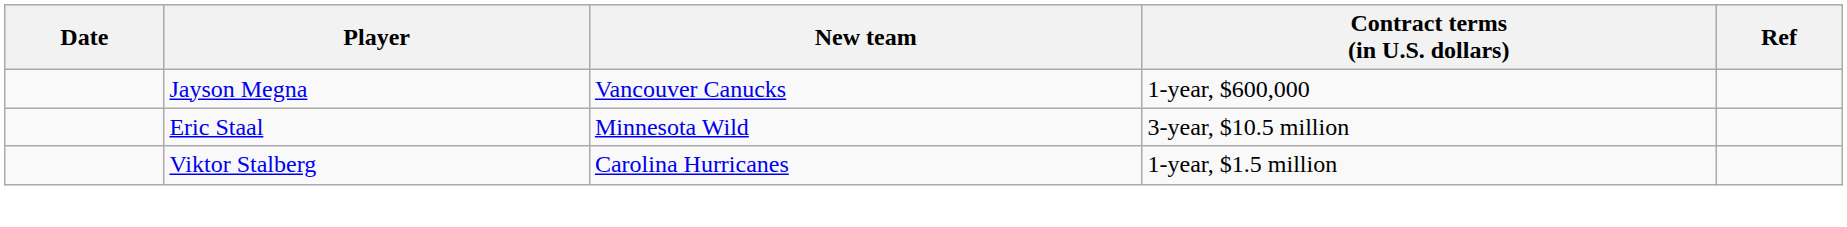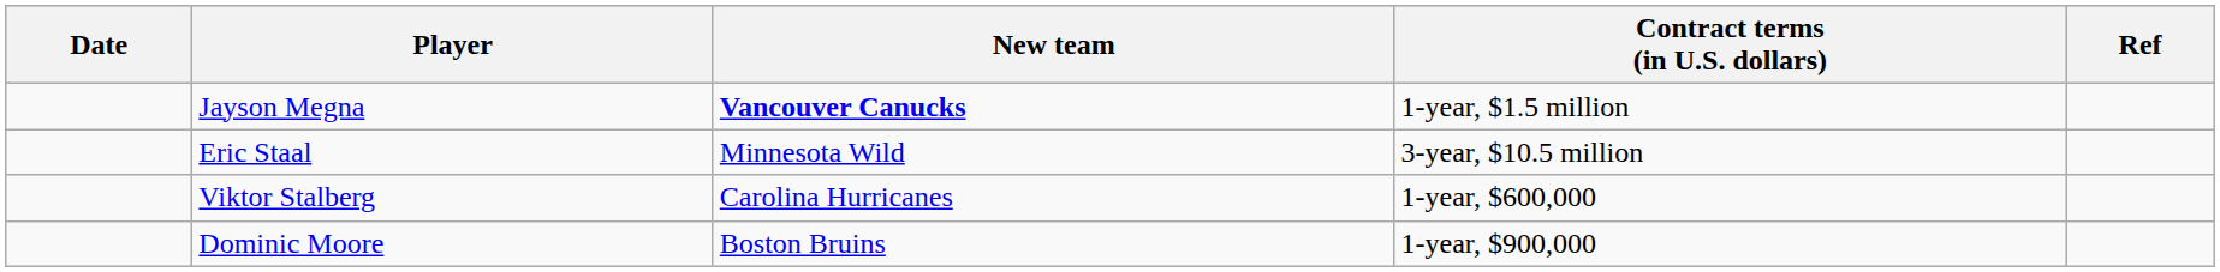 <table class="wikitable" width=97%>
 <tr style="background:#ddd;">
 <th>Date</th>
 <th>Player</th>
 <th>New team</th>
 <th>Contract terms<br>(in U.S. dollars)</th>
 <th>Ref</th>
 </tr>
 <tr>
 <td></td>
 <td><a href='#'>Jayson Megna</a></td>
-<td><a href='#'>Vancouver Canucks</a></td>
-<td>1-year, $600,000</td>
+<td><strong><a href='#'>Vancouver Canucks</a></strong></td>
+<td>1-year, $1.5 million</td>
 <td></td>
 </tr>
 <tr>
 <td></td>
 <td><a href='#'>Eric Staal</a></td>
 <td><a href='#'>Minnesota Wild</a></td>
 <td>3-year, $10.5 million</td>
 <td></td>
 </tr>
 <tr>
 <td></td>
 <td><a href='#'>Viktor Stalberg</a></td>
 <td><a href='#'>Carolina Hurricanes</a></td>
-<td>1-year, $1.5 million</td>
+<td>1-year, $600,000</td>
+<td></td>
+</tr>
+<tr>
+<td></td>
+<td><a href='#'>Dominic Moore</a></td>
+<td><a href='#'>Boston Bruins</a></td>
+<td>1-year, $900,000</td>
 <td></td>
 </tr>
 </table>
